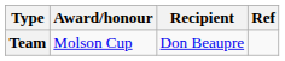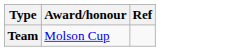 <table class="wikitable">
 <tr>
 <th scope="col">Type</th>
 <th scope="col">Award/honour</th>
-<th scope="col">Recipient</th>
 <th scope="col">Ref</th>
 </tr>
 <tr>
 <th scope="row">Team</th>
 <td><a href='#'>Molson Cup</a></td>
-<td><a href='#'>Don Beaupre</a></td>
 <td></td>
 </tr>
 </table>
